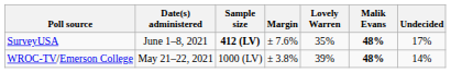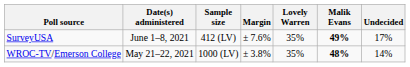 <table class="wikitable" style="font-size:90%;text-align:center;">
 <tr valign=bottom style="font-size:90%;">
 <th>Poll source</th>
 <th>Date(s)<br>administered</th>
 <th>Sample<br>size</th>
 <th>Margin<br></th>
 <th style="width:60px;">Lovely<br>Warren</th>
 <th style="width:60px;">Malik<br>Evans</th>
 <th>Undecided</th>
 </tr>
 <tr>
 <td style="text-align:left;"><a href='#'>SurveyUSA</a></td>
 <td>June 1–8, 2021</td>
-<td><strong>412 (LV)</strong></td>
+<td>412 (LV)</td>
 <td>± 7.6%</td>
 <td>35%</td>
-<td><strong>48%</strong></td>
+<td><strong>49%</strong></td>
 <td>17%</td>
 </tr>
 <tr>
 <td style="text-align:left;"><a href='#'>WROC-TV</a>/<a href='#'>Emerson College</a></td>
 <td>May 21–22, 2021</td>
 <td>1000 (LV)</td>
 <td>± 3.8%</td>
-<td>39%</td>
+<td>35%</td>
 <td><strong>48%</strong></td>
 <td>14%</td>
 </tr>
 </table>
